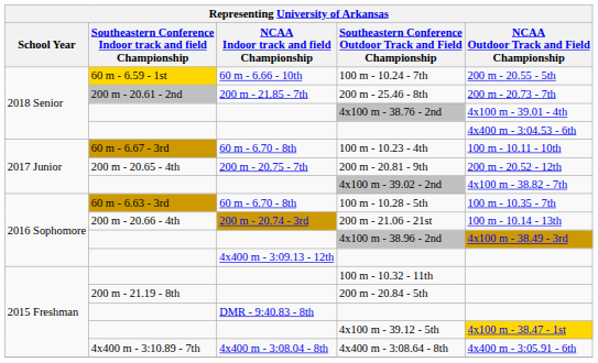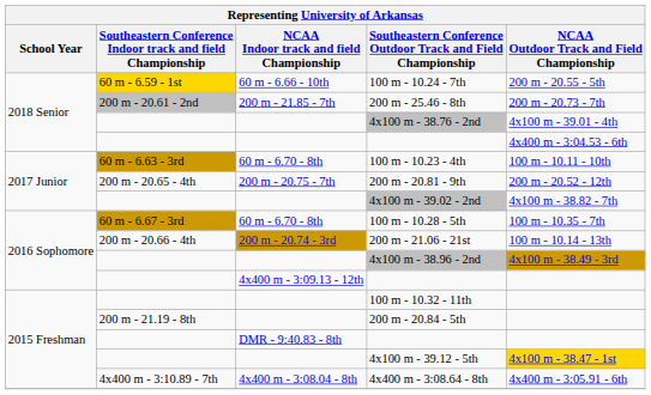 <table class="wikitable sortable">
 <tr>
 <th colspan="7">Representing <a href='#'>University of Arkansas</a></th>
 </tr>
 <tr>
 <th>School Year</th>
 <th><a href='#'>Southeastern Conference</a><br><a href='#'>Indoor track and field</a><br>Championship</th>
 <th><a href='#'>NCAA</a><br><a href='#'>Indoor track and field</a><br>Championship</th>
 <th><a href='#'>Southeastern Conference</a><br><a href='#'>Outdoor Track and Field</a><br>Championship</th>
 <th><a href='#'>NCAA</a><br><a href='#'>Outdoor Track and Field</a><br>Championship</th>
 </tr>
 <tr>
 <td Rowspan=4>2018 Senior</td>
 <td bgcolor=gold>60 m - 6.59 - 1st</td>
 <td><a href='#'>60 m - 6.66 - 10th</a></td>
 <td>100 m - 10.24 - 7th</td>
 <td><a href='#'>200 m - 20.55 - 5th</a></td>
 </tr>
 <tr>
 <td bgcolor=silver>200 m - 20.61 - 2nd</td>
 <td><a href='#'>200 m - 21.85 - 7th</a></td>
 <td>200 m - 25.46 - 8th</td>
 <td><a href='#'>200 m - 20.73 - 7th</a></td>
 </tr>
 <tr>
 <td></td>
 <td></td>
 <td bgcolor=silver>4x100 m - 38.76 - 2nd</td>
 <td><a href='#'>4x100 m - 39.01 - 4th</a></td>
 </tr>
 <tr>
 <td></td>
 <td></td>
 <td></td>
 <td><a href='#'>4x400 m - 3:04.53 - 6th</a></td>
 </tr>
 <tr>
 <td Rowspan=3>2017 Junior</td>
-<td bgcolor=cc9900>60 m - 6.67 - 3rd</td>
+<td bgcolor=cc9900>60 m - 6.63 - 3rd</td>
 <td><a href='#'>60 m - 6.70 - 8th</a></td>
 <td>100 m - 10.23 - 4th</td>
 <td><a href='#'>100 m - 10.11 - 10th</a></td>
 </tr>
 <tr>
 <td>200 m - 20.65 - 4th</td>
 <td><a href='#'>200 m - 20.75 - 7th</a></td>
 <td>200 m - 20.81 - 9th</td>
 <td><a href='#'>200 m - 20.52 - 12th</a></td>
 </tr>
 <tr>
 <td></td>
 <td></td>
 <td bgcolor=silver>4x100 m - 39.02 - 2nd</td>
 <td><a href='#'>4x100 m - 38.82 - 7th</a></td>
 </tr>
 <tr>
 <td Rowspan=4>2016 Sophomore</td>
-<td bgcolor=cc9900>60 m - 6.63 - 3rd</td>
+<td bgcolor=cc9900>60 m - 6.67 - 3rd</td>
 <td><a href='#'>60 m - 6.70 - 8th</a></td>
 <td>100 m - 10.28 - 5th</td>
 <td><a href='#'>100 m - 10.35 - 7th</a></td>
 </tr>
 <tr>
 <td>200 m -  20.66 - 4th</td>
 <td bgcolor=cc9900><a href='#'>200 m - 20.74 - 3rd</a></td>
 <td>200 m - 21.06 - 21st</td>
 <td><a href='#'>100 m - 10.14 - 13th</a></td>
 </tr>
 <tr>
 <td></td>
 <td></td>
 <td bgcolor=silver>4x100 m - 38.96 - 2nd</td>
 <td bgcolor=cc9900><a href='#'>4x100 m - 38.49 - 3rd</a></td>
 </tr>
 <tr>
 <td></td>
 <td><a href='#'>4x400 m - 3:09.13 - 12th</a></td>
 <td></td>
 <td></td>
 </tr>
 <tr>
 <td Rowspan=5>2015 Freshman</td>
 <td></td>
 <td></td>
 <td>100 m - 10.32 - 11th</td>
 <td></td>
 </tr>
 <tr>
 <td>200 m -  21.19 - 8th</td>
 <td></td>
 <td>200 m - 20.84 - 5th</td>
 <td></td>
 </tr>
 <tr>
 <td></td>
 <td><a href='#'>DMR - 9:40.83 - 8th</a></td>
 <td></td>
 <td></td>
 </tr>
 <tr>
 <td></td>
 <td></td>
 <td>4x100 m - 39.12 - 5th</td>
 <td bgcolor=gold><a href='#'>4x100 m - 38.47 - 1st</a></td>
 </tr>
 <tr>
 <td>4x400 m - 3:10.89 - 7th</td>
 <td><a href='#'>4x400 m - 3:08.04 - 8th</a></td>
 <td>4x400 m - 3:08.64 - 8th</td>
 <td><a href='#'>4x400 m - 3:05.91 - 6th</a></td>
 </tr>
 <tr>
 </tr>
 </table>
